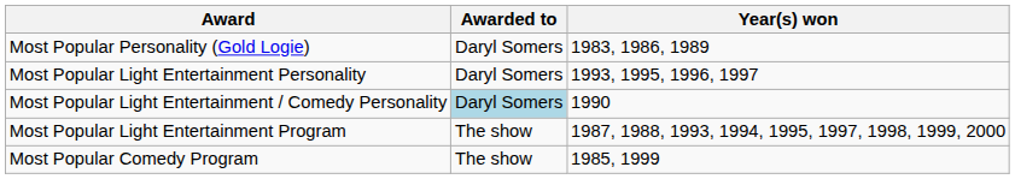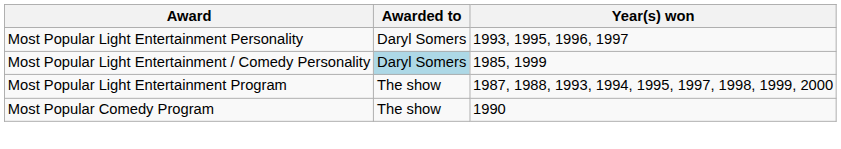 <table class="wikitable">
 <tr>
 <th>Award</th>
 <th>Awarded to</th>
 <th>Year(s) won</th>
-</tr>
-<tr>
-<td>Most Popular Personality (<a href='#'>Gold Logie</a>)</td>
-<td>Daryl Somers</td>
-<td>1983, 1986, 1989</td>
 </tr>
 <tr>
 <td>Most Popular Light Entertainment Personality</td>
 <td>Daryl Somers</td>
 <td>1993, 1995, 1996, 1997</td>
 </tr>
 <tr>
 <td>Most Popular Light Entertainment / Comedy Personality</td>
 <td style="background: lightblue;">Daryl Somers</td>
-<td>1990</td>
+<td>1985, 1999</td>
 </tr>
 <tr>
 <td>Most Popular Light Entertainment Program</td>
 <td>The show</td>
 <td>1987, 1988, 1993, 1994, 1995, 1997, 1998, 1999, 2000</td>
 </tr>
 <tr>
 <td>Most Popular Comedy Program</td>
 <td>The show</td>
-<td>1985, 1999</td>
+<td>1990</td>
 </tr>
 </table>
